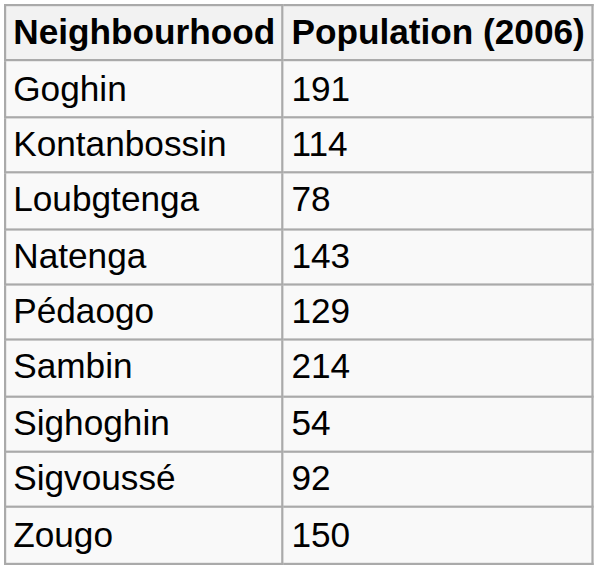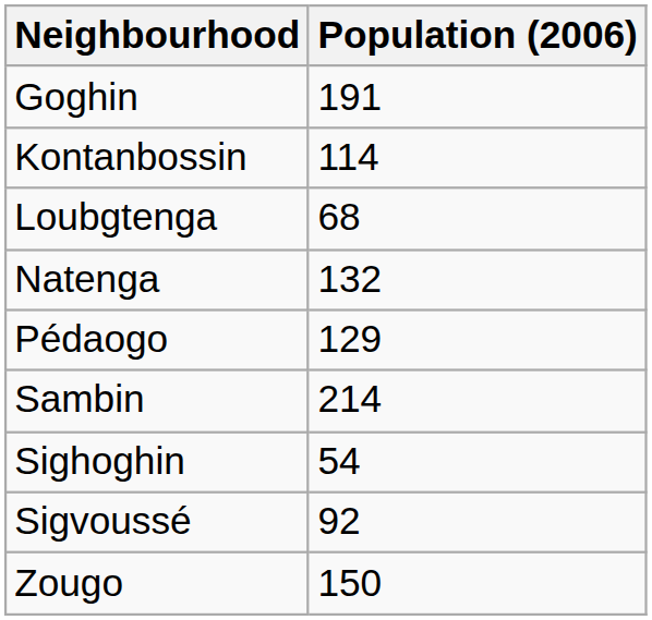 <table class="wikitable">
 <tr>
 <th>Neighbourhood</th>
 <th>Population (2006)</th>
 </tr>
 <tr>
 <td>Goghin</td>
 <td>191</td>
 </tr>
 <tr>
 <td>Kontanbossin</td>
 <td>114</td>
 </tr>
 <tr>
 <td>Loubgtenga</td>
-<td>78</td>
+<td>68</td>
 </tr>
 <tr>
 <td>Natenga</td>
-<td>143</td>
+<td>132</td>
 </tr>
 <tr>
 <td>Pédaogo</td>
 <td>129</td>
 </tr>
 <tr>
 <td>Sambin</td>
 <td>214</td>
 </tr>
 <tr>
 <td>Sighoghin</td>
 <td>54</td>
 </tr>
 <tr>
 <td>Sigvoussé</td>
 <td>92</td>
 </tr>
 <tr>
 <td>Zougo</td>
 <td>150</td>
 </tr>
 </table>
